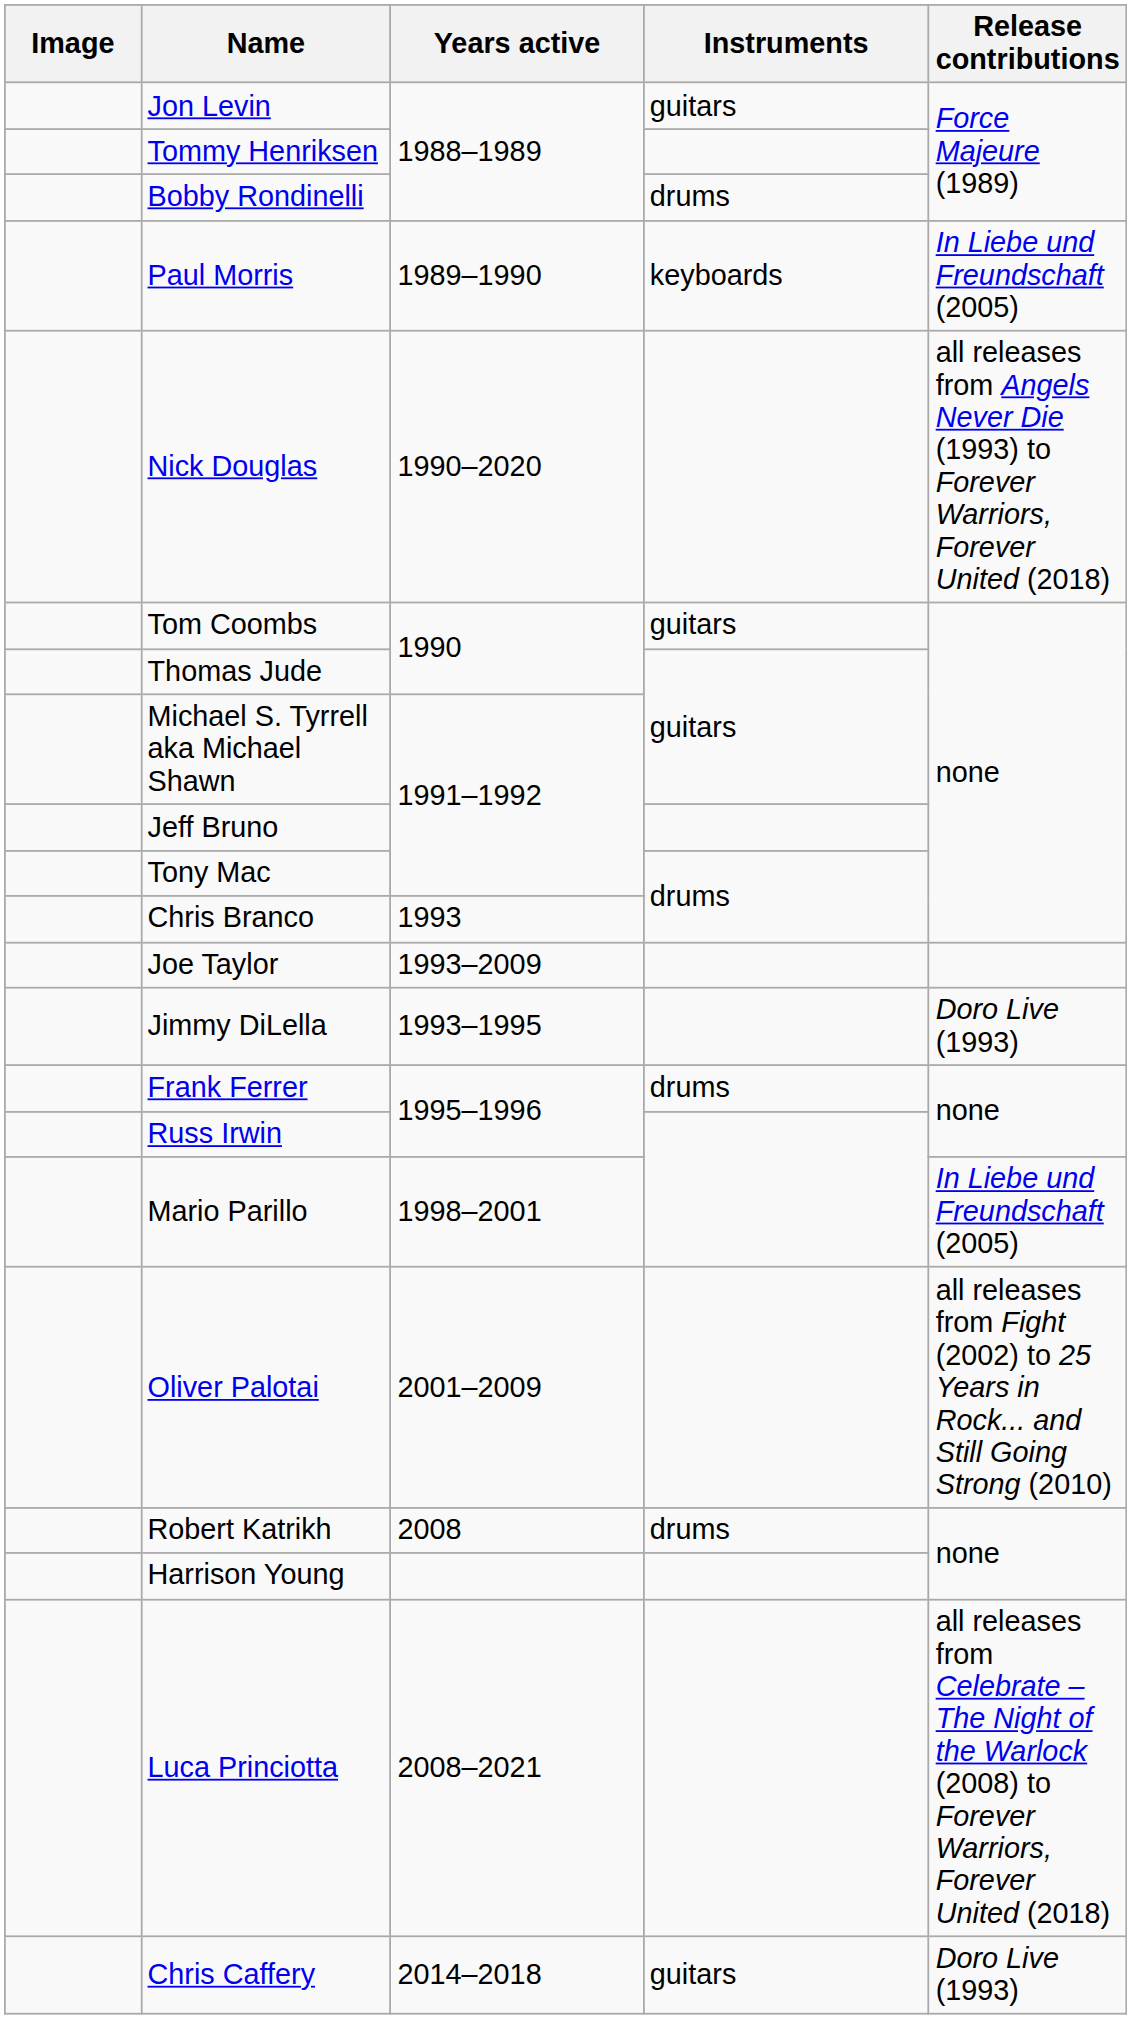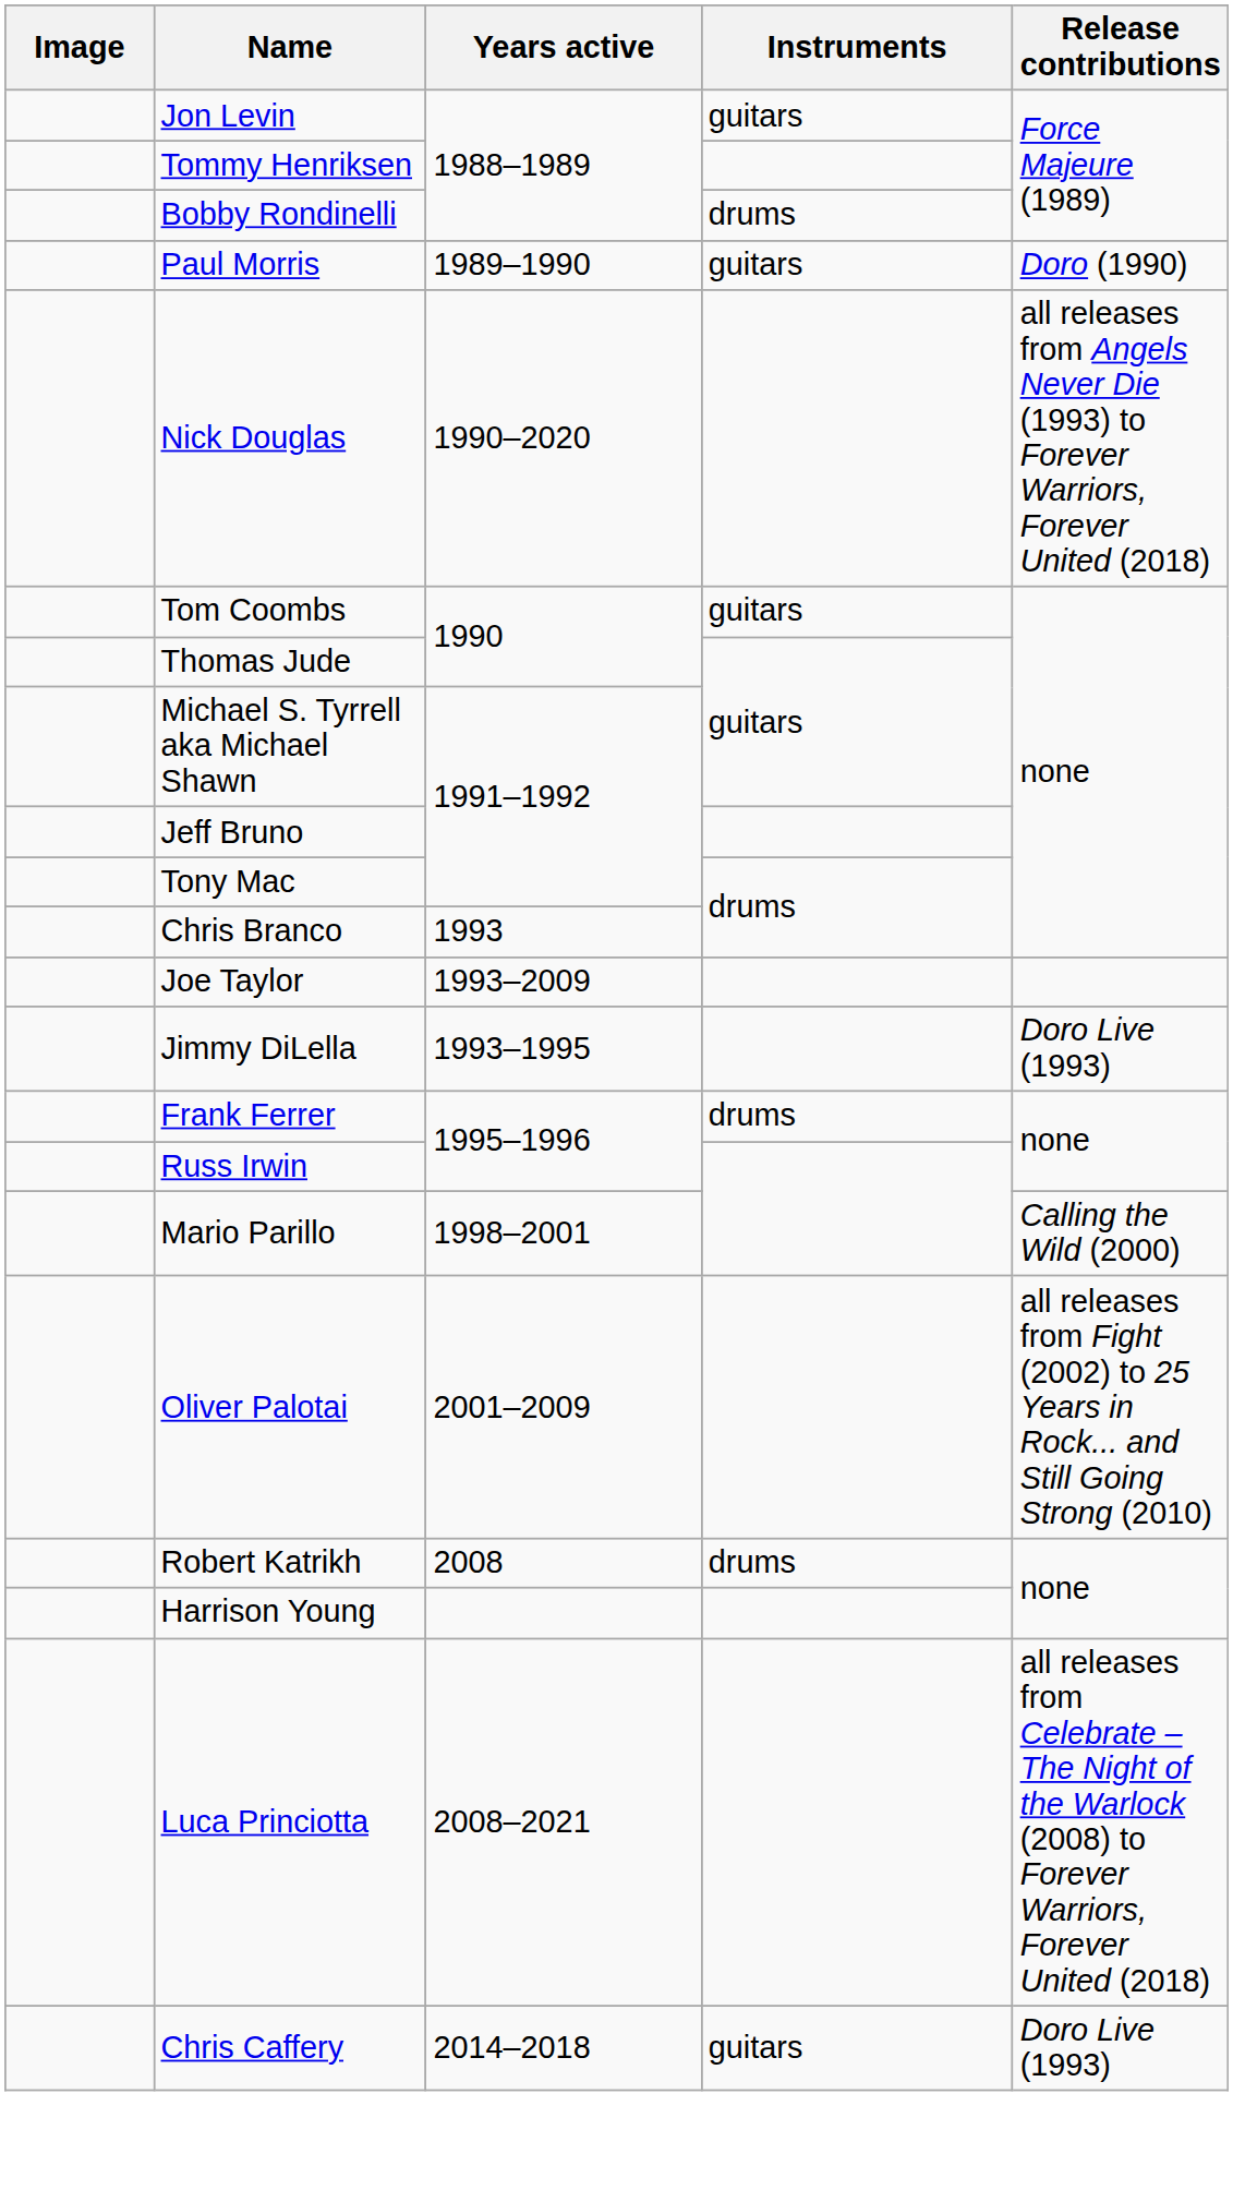 <table class="wikitable" width="100%" border="1">
 <tr>
 <th width="75">Image</th>
 <th width="150">Name</th>
 <th width="160">Years active</th>
 <th width="170">Instruments</th>
 <th>Release contributions</th>
 </tr>
 <tr>
 <td></td>
 <td><a href='#'>Jon Levin</a></td>
 <td rowspan="3">1988–1989</td>
 <td>guitars</td>
 <td rowspan="3"><em><a href='#'>Force Majeure</a></em> (1989)</td>
 </tr>
 <tr>
 <td></td>
 <td><a href='#'>Tommy Henriksen</a></td>
 <td></td>
 </tr>
 <tr>
 <td></td>
 <td><a href='#'>Bobby Rondinelli</a></td>
 <td>drums</td>
 </tr>
 <tr>
 <td></td>
 <td><a href='#'>Paul Morris</a></td>
 <td>1989–1990</td>
-<td>keyboards</td>
-<td><em><a href='#'>In Liebe und Freundschaft</a></em> (2005)</td>
+<td>guitars</td>
+<td><em><a href='#'>Doro</a></em> (1990)</td>
 </tr>
 <tr>
 <td></td>
 <td><a href='#'>Nick Douglas</a></td>
 <td>1990–2020</td>
 <td></td>
 <td>all releases from <em><a href='#'>Angels Never Die</a></em> (1993) to <em>Forever Warriors, Forever United</em> (2018)</td>
 </tr>
 <tr>
 <td></td>
 <td>Tom Coombs</td>
 <td rowspan="2">1990</td>
 <td>guitars</td>
 <td rowspan="6">none</td>
 </tr>
 <tr>
 <td></td>
 <td>Thomas Jude</td>
 <td rowspan="2">guitars</td>
 </tr>
 <tr>
 <td></td>
 <td>Michael S. Tyrrell aka Michael Shawn</td>
 <td rowspan="3">1991–1992</td>
 </tr>
 <tr>
 <td></td>
 <td>Jeff Bruno</td>
 <td></td>
 </tr>
 <tr>
 <td></td>
 <td>Tony Mac</td>
 <td rowspan="2">drums</td>
 </tr>
 <tr>
 <td></td>
 <td>Chris Branco</td>
 <td>1993</td>
 </tr>
 <tr>
 <td></td>
 <td>Joe Taylor</td>
 <td>1993–2009</td>
 <td></td>
 <td></td>
 </tr>
 <tr>
 <td></td>
 <td>Jimmy DiLella</td>
 <td>1993–1995</td>
 <td></td>
 <td><em>Doro Live</em> (1993)</td>
 </tr>
 <tr>
 <td></td>
 <td><a href='#'>Frank Ferrer</a></td>
 <td rowspan="2">1995–1996</td>
 <td>drums</td>
 <td rowspan="2">none</td>
 </tr>
 <tr>
 <td></td>
 <td><a href='#'>Russ Irwin</a></td>
 <td rowspan="2"></td>
 </tr>
 <tr>
 <td></td>
 <td>Mario Parillo</td>
 <td>1998–2001</td>
-<td><em><a href='#'>In Liebe und Freundschaft</a></em> (2005)</td>
+<td><em>Calling the Wild</em> (2000)</td>
 </tr>
 <tr>
 <td></td>
 <td><a href='#'>Oliver Palotai</a></td>
 <td>2001–2009</td>
 <td></td>
 <td>all releases from <em>Fight</em> (2002) to <em>25 Years in Rock... and Still Going Strong</em> (2010)</td>
 </tr>
 <tr>
 <td></td>
 <td>Robert Katrikh</td>
 <td>2008</td>
 <td>drums</td>
 <td rowspan="2">none</td>
 </tr>
 <tr>
 <td></td>
 <td>Harrison Young</td>
 <td></td>
 <td></td>
 </tr>
 <tr>
 <td></td>
 <td><a href='#'>Luca Princiotta</a></td>
 <td>2008–2021</td>
 <td></td>
 <td>all releases from <em><a href='#'>Celebrate – The Night of the Warlock</a></em> (2008) to <em>Forever Warriors, Forever United</em> (2018)</td>
 </tr>
 <tr>
 <td></td>
 <td><a href='#'>Chris Caffery</a></td>
 <td>2014–2018</td>
 <td>guitars</td>
 <td><em>Doro Live</em> (1993)</td>
 </tr>
 </table>
